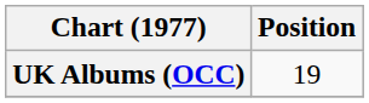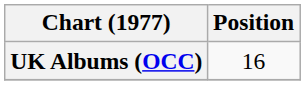 <table class="wikitable plainrowheaders" style="text-align:center;">
 <tr>
 <th scope="col">Chart (1977)</th>
 <th scope="col">Position</th>
 </tr>
 <tr>
 <th scope="row">UK Albums (<a href='#'>OCC</a>)</th>
-<td>19</td>
+<td>16</td>
 </tr>
 <tr>
 </tr>
 </table>
